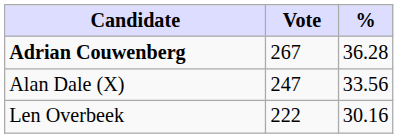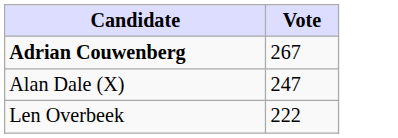 <table class="wikitable">
 <tr>
 <th style="background:#ddf; width:200px;">Candidate</th>
 <th style="background:#ddf; width:50px;">Vote</th>
-<th style="background:#ddf; width:30px;">%</th>
 </tr>
 <tr>
 <td><strong>Adrian Couwenberg</strong></td>
 <td>267</td>
-<td>36.28</td>
 </tr>
 <tr>
 <td>Alan Dale (X)</td>
 <td>247</td>
-<td>33.56</td>
 </tr>
 <tr>
 <td>Len Overbeek</td>
 <td>222</td>
-<td>30.16</td>
 </tr>
 </table>
